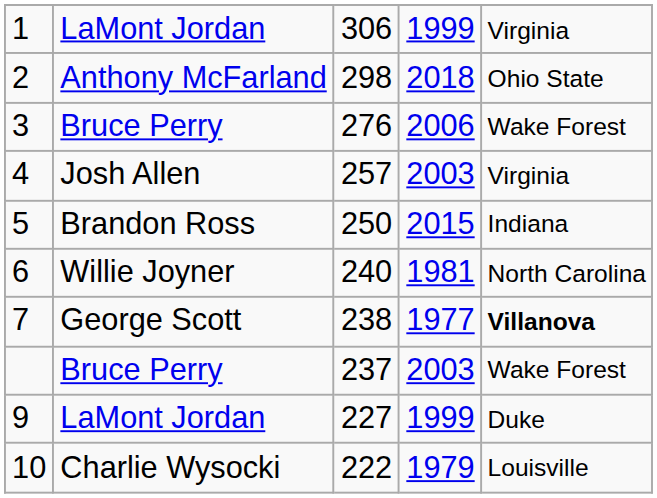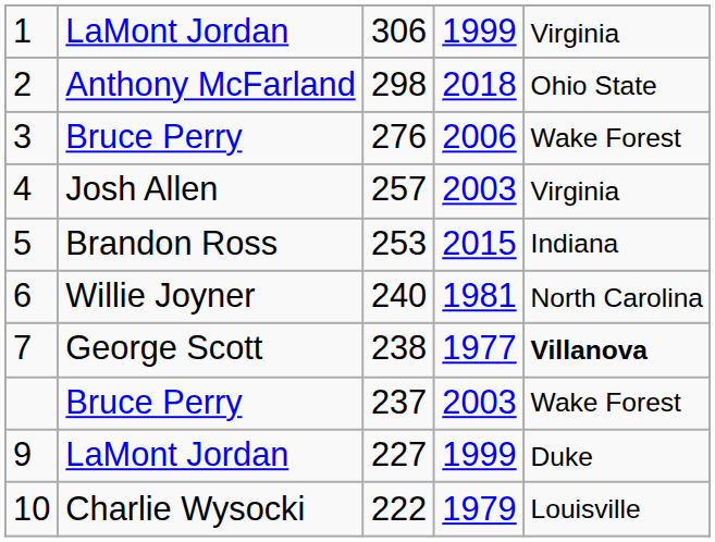 <table class="wikitable">
 <tr>
 </tr>
 <tr>
 <td>1</td>
 <td><a href='#'>LaMont Jordan</a></td>
 <td>306</td>
 <td><a href='#'>1999</a></td>
 <td style="font-size:80%;">Virginia</td>
 </tr>
 <tr>
 <td>2</td>
 <td><a href='#'>Anthony McFarland</a></td>
 <td>298</td>
 <td><a href='#'>2018</a></td>
 <td style="font-size:80%;">Ohio State</td>
 </tr>
 <tr>
 <td>3</td>
 <td><a href='#'>Bruce Perry</a></td>
 <td>276</td>
 <td><a href='#'>2006</a></td>
 <td style="font-size:80%;">Wake Forest</td>
 </tr>
 <tr>
 <td>4</td>
 <td>Josh Allen</td>
 <td>257</td>
 <td><a href='#'>2003</a></td>
 <td style="font-size:80%;">Virginia</td>
 </tr>
 <tr>
 <td>5</td>
 <td>Brandon Ross</td>
-<td>250</td>
+<td>253</td>
 <td><a href='#'>2015</a></td>
 <td style="font-size:80%;">Indiana</td>
 </tr>
 <tr>
 <td>6</td>
 <td>Willie Joyner</td>
 <td>240</td>
 <td><a href='#'>1981</a></td>
 <td style="font-size:80%;">North Carolina</td>
 </tr>
 <tr>
 <td>7</td>
 <td>George Scott</td>
 <td>238</td>
 <td><a href='#'>1977</a></td>
 <td style="font-size:80%;"><strong>Villanova</strong></td>
 </tr>
 <tr>
 <td></td>
 <td><a href='#'>Bruce Perry</a></td>
 <td>237</td>
 <td><a href='#'>2003</a></td>
 <td style="font-size:80%;">Wake Forest</td>
 </tr>
 <tr>
 <td>9</td>
 <td><a href='#'>LaMont Jordan</a></td>
 <td>227</td>
 <td><a href='#'>1999</a></td>
 <td style="font-size:80%;">Duke</td>
 </tr>
 <tr>
 <td>10</td>
 <td>Charlie Wysocki</td>
 <td>222</td>
 <td><a href='#'>1979</a></td>
 <td style="font-size:80%;">Louisville</td>
 </tr>
 </table>
